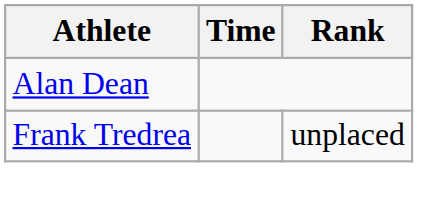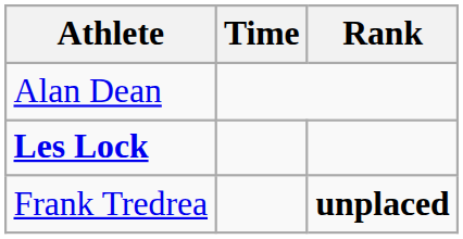 <table class="wikitable" style="font-size:90%;">
 <tr>
 <th>Athlete</th>
 <th>Time</th>
 <th>Rank</th>
 </tr>
 <tr align=center>
 <td align=left><a href='#'>Alan Dean</a></td>
 <td colspan=2></td>
 </tr>
 <tr align=center>
+<td align=left><strong><a href='#'>Les Lock</a></strong></td>
+<td></td>
+<td></td>
+</tr>
+<tr align=center>
 <td align=left><a href='#'>Frank Tredrea</a></td>
 <td></td>
-<td>unplaced</td>
+<td><strong>unplaced</strong></td>
 </tr>
 </table>
